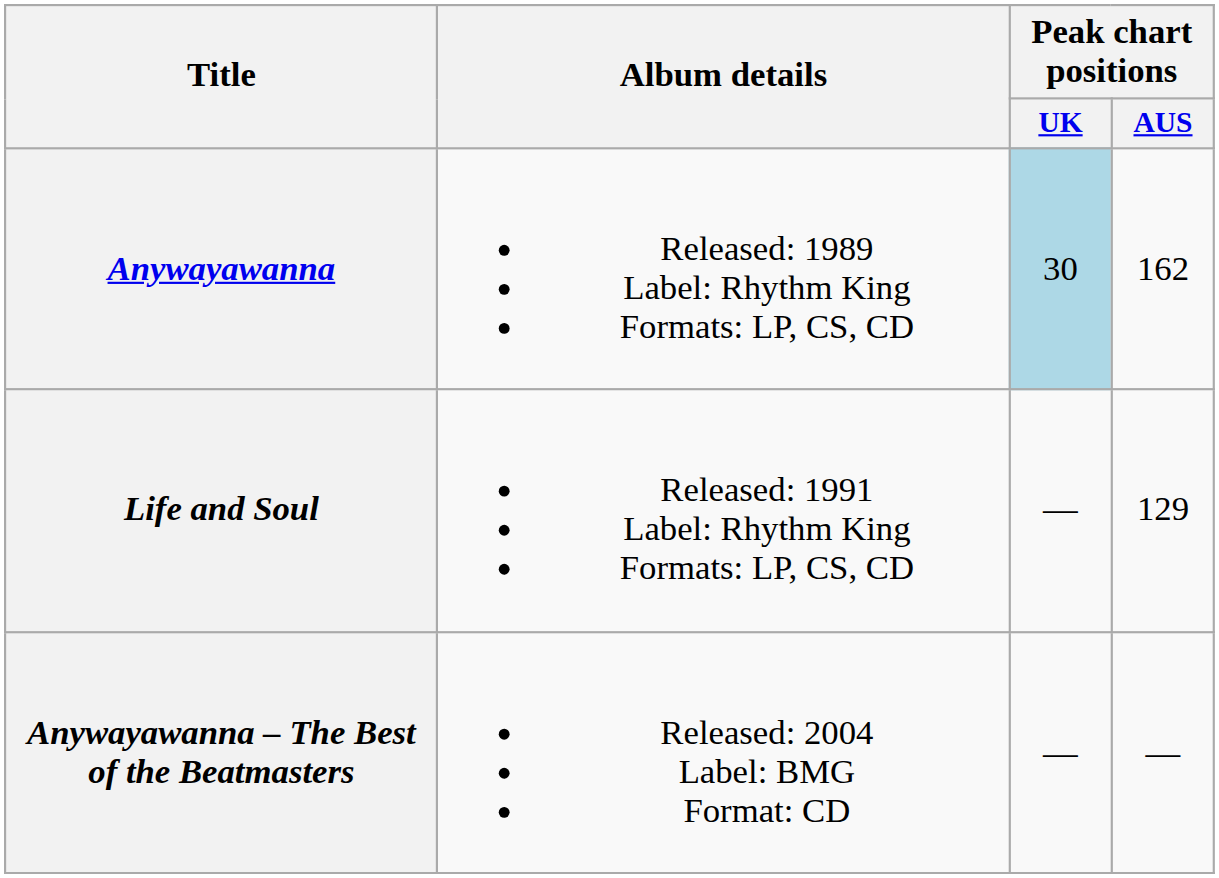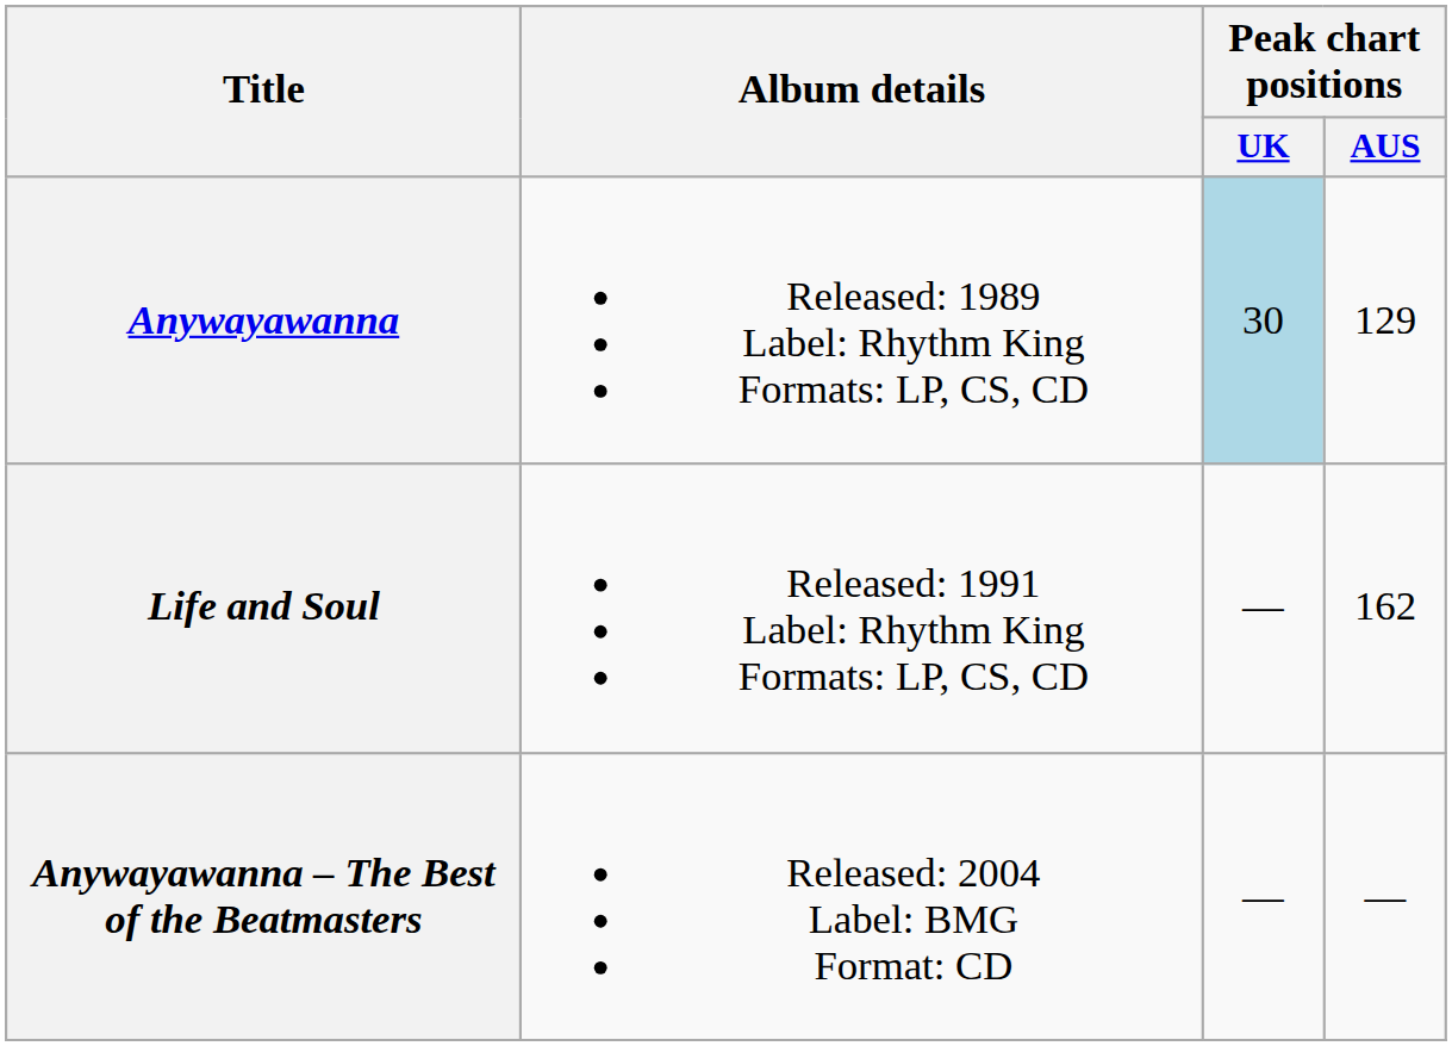 <table class="wikitable plainrowheaders" style="text-align:center;" border="1">
 <tr>
 <th scope="col" rowspan="2" style="width:12em;">Title</th>
 <th scope="col" rowspan="2" style="width:16em;">Album details</th>
 <th scope="col" colspan="2">Peak chart<br>positions</th>
 </tr>
 <tr>
 <th scope="col" style="width:3em; font-size:85%"><a href='#'>UK</a></th>
 <th scope="col" style="width:3em; font-size:85%"><a href='#'>AUS</a><br></th>
 </tr>
 <tr>
 <th scope="row"><em><a href='#'>Anywayawanna</a></em></th>
 <td><br><ul><li>Released: 1989</li><li>Label: Rhythm King</li><li>Formats: LP, CS, CD</li></ul></td>
 <td style="background: lightblue;">30</td>
-<td>162</td>
+<td>129</td>
 </tr>
 <tr>
 <th scope="row"><em>Life and Soul</em></th>
 <td><br><ul><li>Released: 1991</li><li>Label: Rhythm King</li><li>Formats: LP, CS, CD</li></ul></td>
 <td>—</td>
-<td>129</td>
+<td>162</td>
 </tr>
 <tr>
 <th scope="row"><em>Anywayawanna – The Best of the Beatmasters</em></th>
 <td><br><ul><li>Released: 2004</li><li>Label: BMG</li><li>Format: CD</li></ul></td>
 <td>—</td>
 <td>—</td>
 </tr>
 </table>
